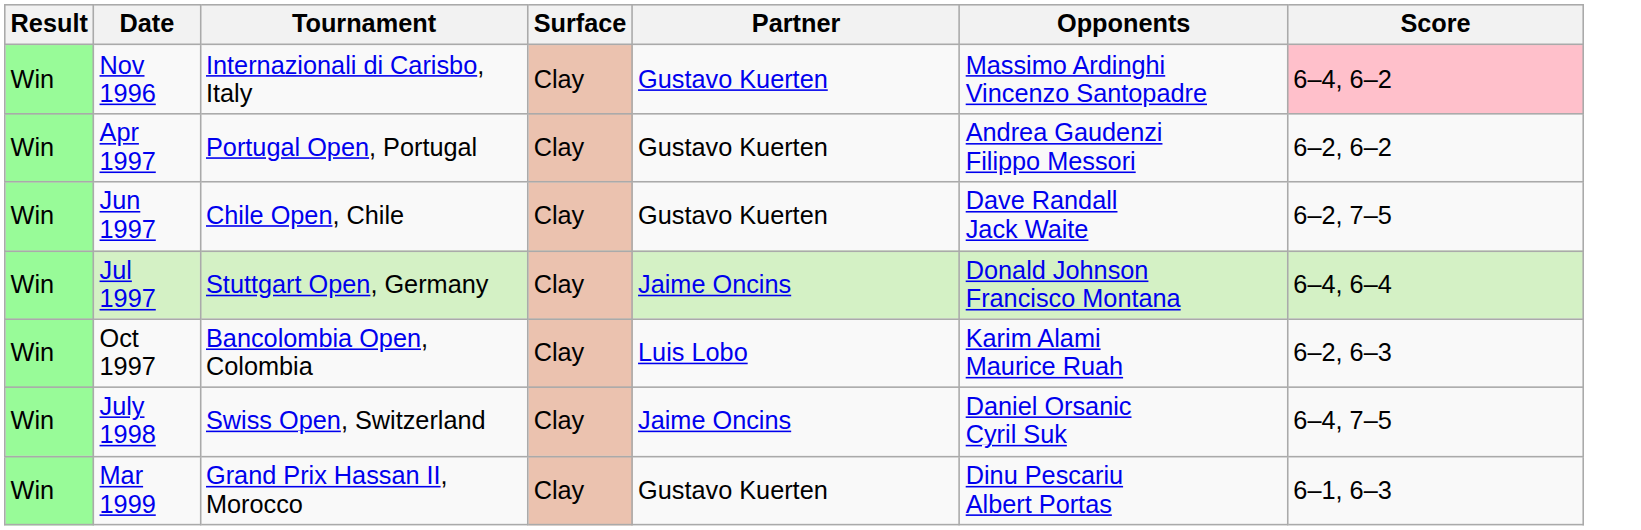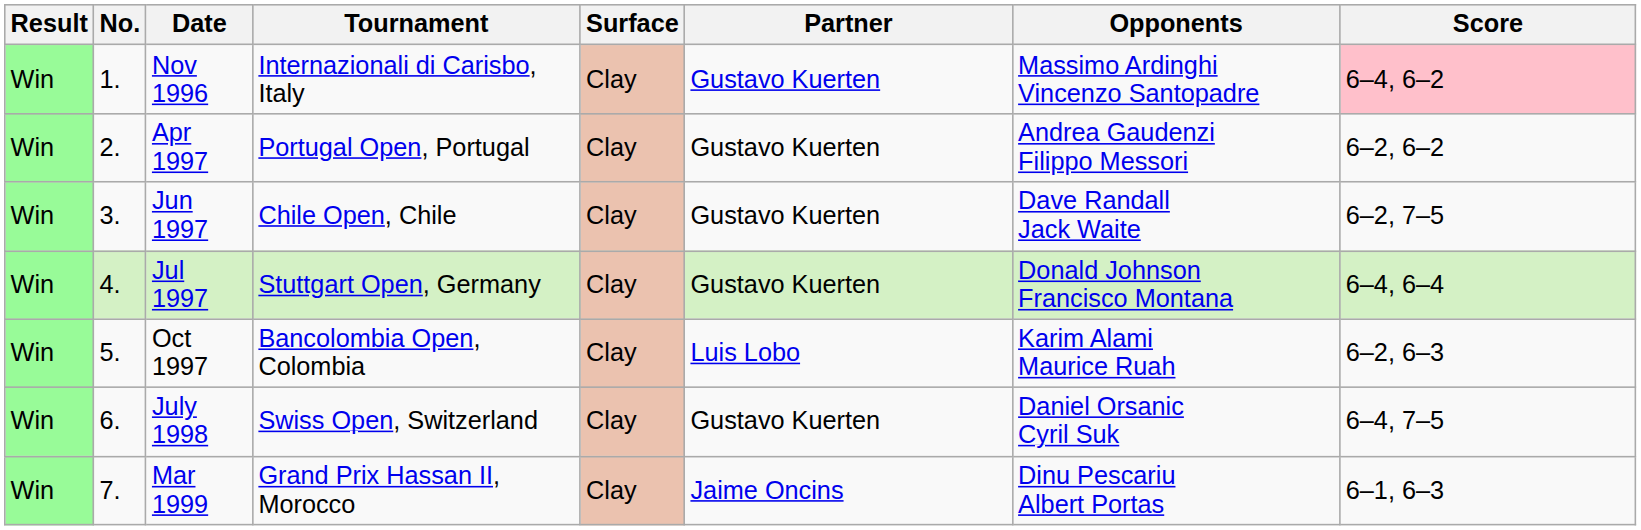 <table class="sortable wikitable">
 <tr>
 <th style="width:40px">Result</th>
+<th style="width:20px" class="unsortable">No.</th>
 <th style="width:60px">Date</th>
 <th style="width:200px">Tournament</th>
 <th style="width:50px">Surface</th>
 <th style="width:200px">Partner</th>
 <th style="width:200px">Opponents</th>
 <th style="width:180px" class="unsortable">Score</th>
 </tr>
 <tr>
 <td style="background:#98fb98;">Win</td>
+<td>1.</td>
 <td><a href='#'>Nov 1996</a></td>
 <td><a href='#'>Internazionali di Carisbo</a>, Italy</td>
 <td bgcolor=EBC2AF>Clay</td>
 <td> <a href='#'>Gustavo Kuerten</a></td>
 <td> <a href='#'>Massimo Ardinghi</a> <br>  <a href='#'>Vincenzo Santopadre</a></td>
 <td style="background: pink;">6–4, 6–2</td>
 </tr>
 <tr>
 <td style="background:#98fb98;">Win</td>
+<td>2.</td>
 <td><a href='#'>Apr 1997</a></td>
 <td><a href='#'>Portugal Open</a>, Portugal</td>
 <td bgcolor=EBC2AF>Clay</td>
 <td> Gustavo Kuerten</td>
 <td> <a href='#'>Andrea Gaudenzi</a> <br>  <a href='#'>Filippo Messori</a></td>
 <td>6–2, 6–2</td>
 </tr>
 <tr>
 <td style="background:#98fb98;">Win</td>
+<td>3.</td>
 <td><a href='#'>Jun 1997</a></td>
 <td><a href='#'>Chile Open</a>, Chile</td>
 <td bgcolor=EBC2AF>Clay</td>
 <td> Gustavo Kuerten</td>
 <td> <a href='#'>Dave Randall</a> <br>  <a href='#'>Jack Waite</a></td>
 <td>6–2, 7–5</td>
 </tr>
 <tr style="background:#d4f1c5;">
 <td style="background:#98fb98;">Win</td>
+<td>4.</td>
 <td><a href='#'>Jul 1997</a></td>
 <td><a href='#'>Stuttgart Open</a>, Germany</td>
 <td bgcolor=EBC2AF>Clay</td>
-<td> <a href='#'>Jaime Oncins</a></td>
+<td> Gustavo Kuerten</td>
 <td> <a href='#'>Donald Johnson</a> <br>  <a href='#'>Francisco Montana</a></td>
 <td>6–4, 6–4</td>
 </tr>
 <tr>
 <td style="background:#98fb98;">Win</td>
+<td>5.</td>
 <td>Oct 1997</td>
 <td><a href='#'>Bancolombia Open</a>, Colombia</td>
 <td bgcolor=EBC2AF>Clay</td>
 <td> <a href='#'>Luis Lobo</a></td>
 <td> <a href='#'>Karim Alami</a> <br>  <a href='#'>Maurice Ruah</a></td>
 <td>6–2, 6–3</td>
 </tr>
 <tr>
 <td style="background:#98fb98;">Win</td>
+<td>6.</td>
 <td><a href='#'>July 1998</a></td>
 <td><a href='#'>Swiss Open</a>, Switzerland</td>
 <td bgcolor=EBC2AF>Clay</td>
-<td> <a href='#'>Jaime Oncins</a></td>
+<td> Gustavo Kuerten</td>
 <td> <a href='#'>Daniel Orsanic</a> <br>  <a href='#'>Cyril Suk</a></td>
 <td>6–4, 7–5</td>
 </tr>
 <tr>
 <td style="background:#98fb98;">Win</td>
+<td>7.</td>
 <td><a href='#'>Mar 1999</a></td>
 <td><a href='#'>Grand Prix Hassan II</a>, Morocco</td>
 <td bgcolor=EBC2AF>Clay</td>
-<td> Gustavo Kuerten</td>
+<td> <a href='#'>Jaime Oncins</a></td>
 <td> <a href='#'>Dinu Pescariu</a> <br>  <a href='#'>Albert Portas</a></td>
 <td>6–1, 6–3</td>
 </tr>
 </table>
